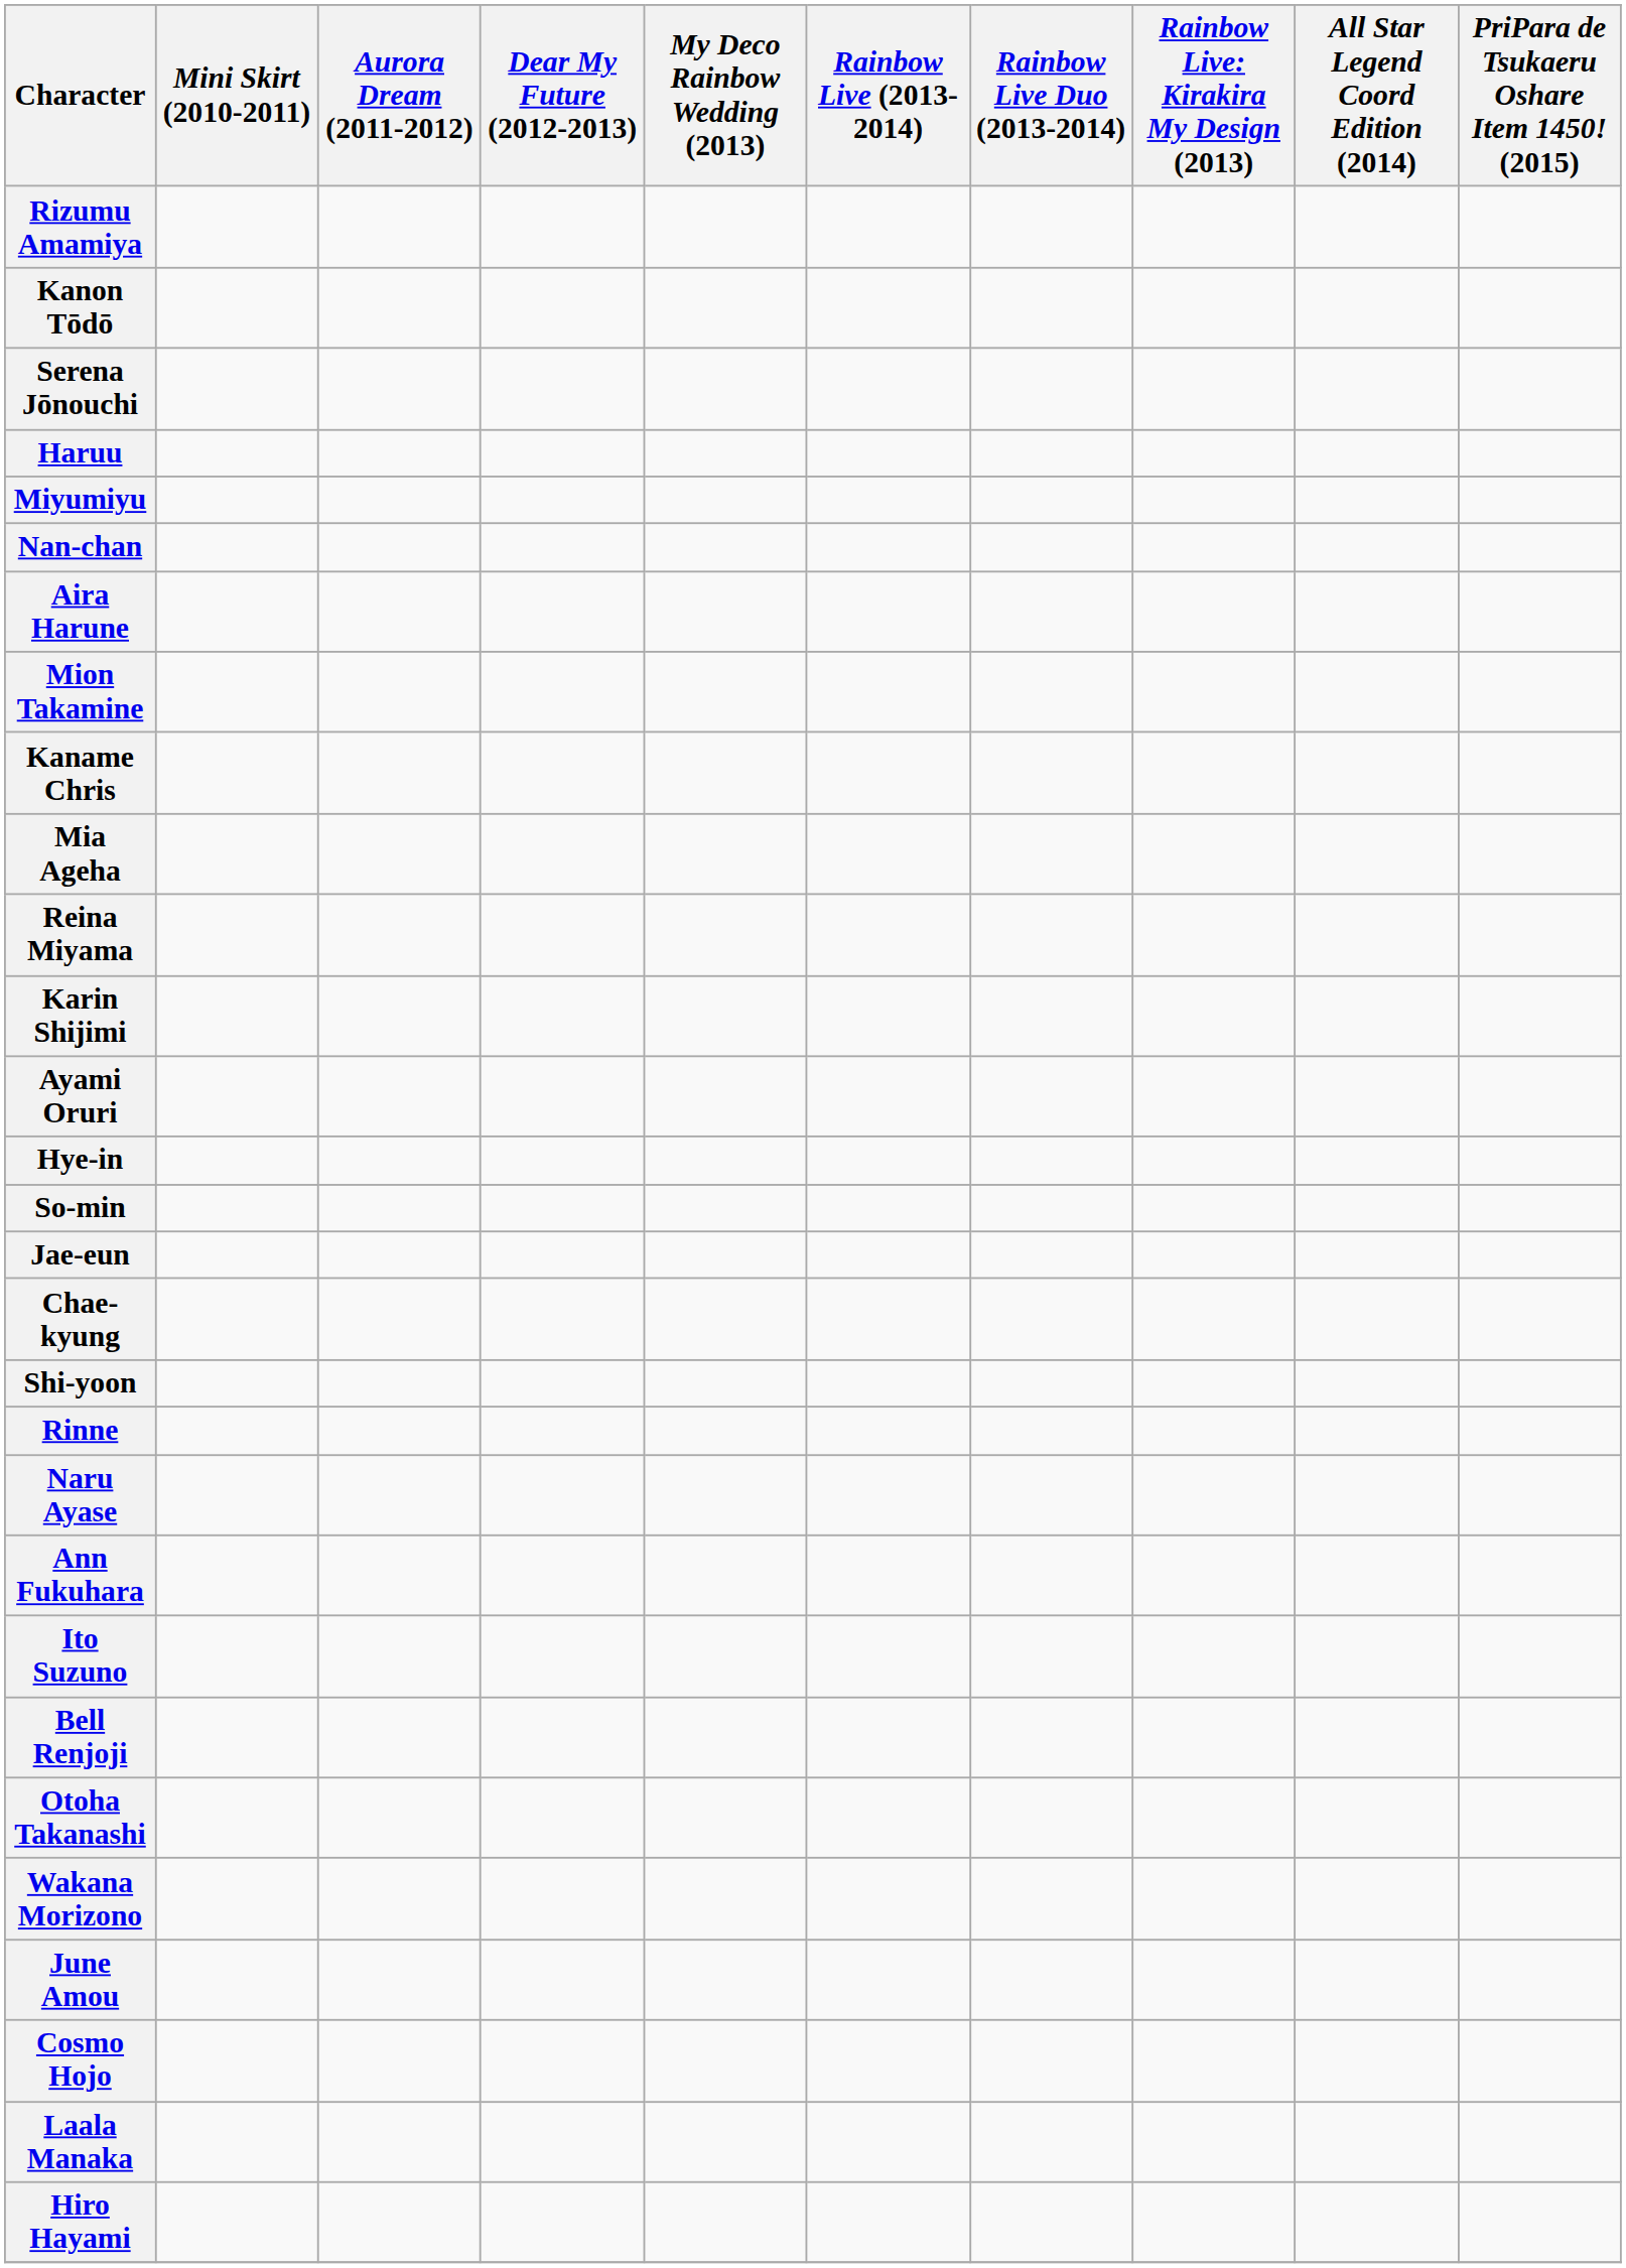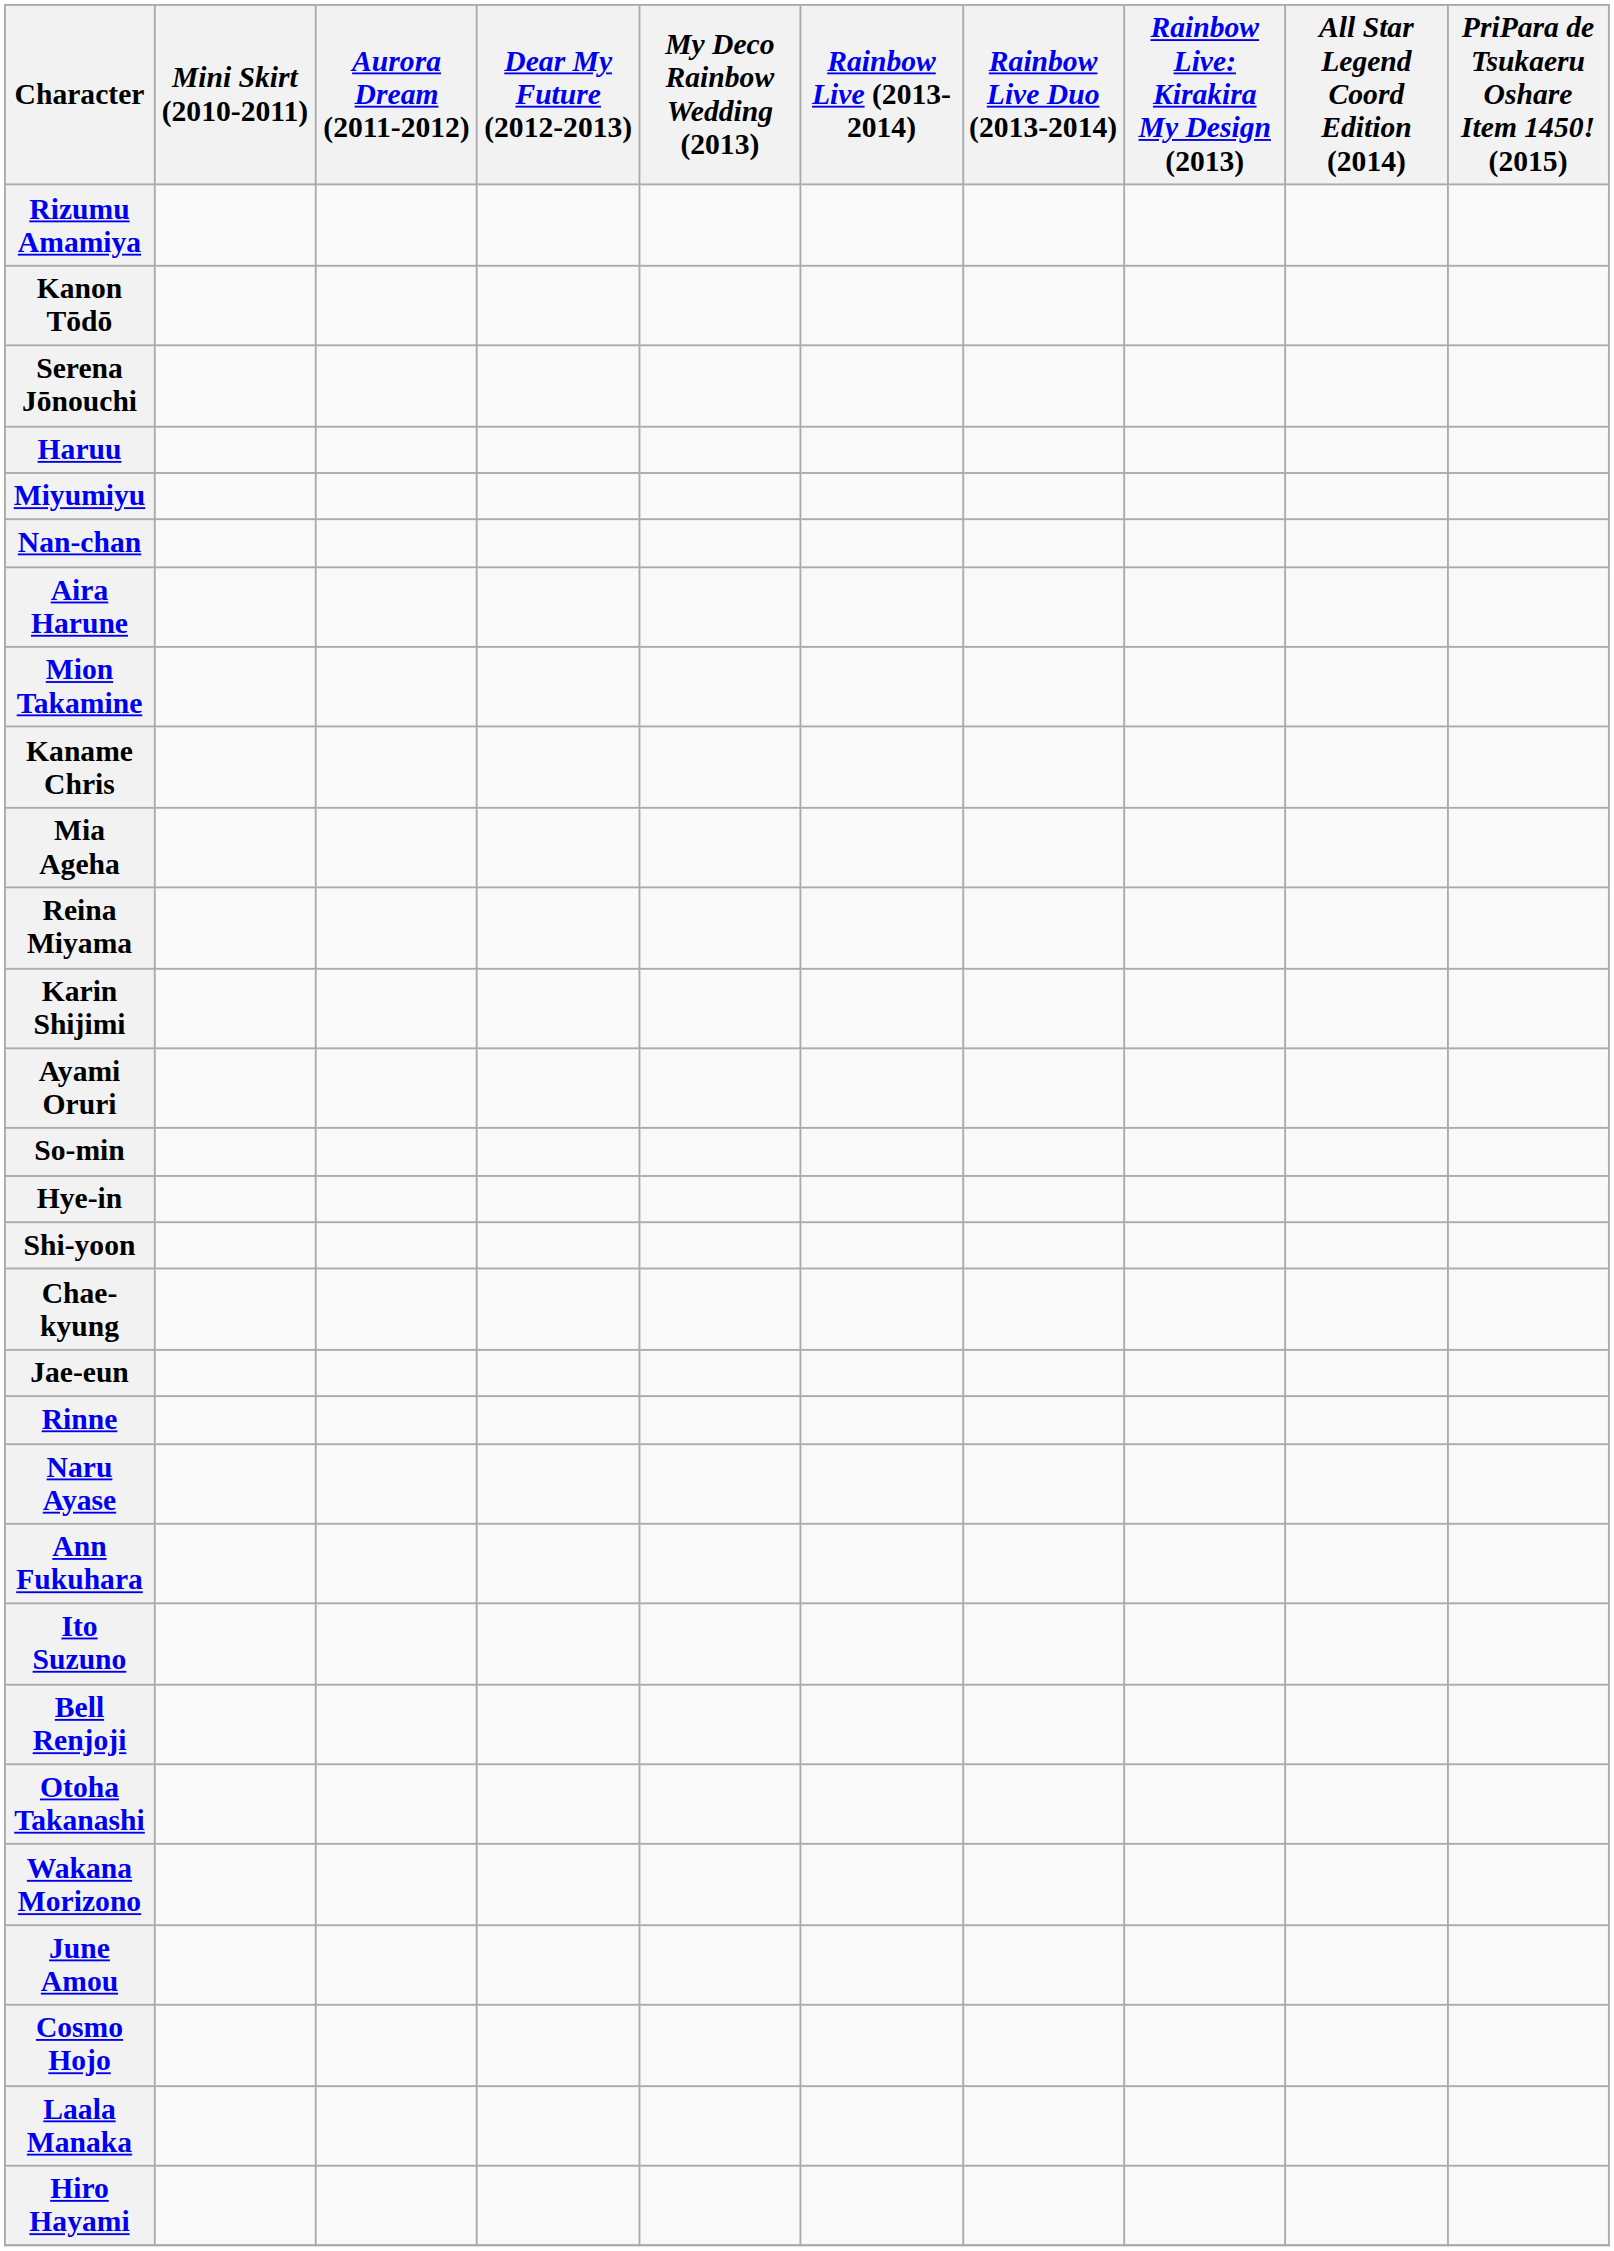 <table class="wikitable plainrowheaders sortable">
 <tr>
 <th scope="col">Character</th>
 <th scope="col" style="width: 5em;"><em>Mini Skirt</em> (2010-2011)</th>
 <th scope="col" style="width: 5em;"><em><a href='#'>Aurora Dream</a></em> (2011-2012)</th>
 <th scope="col" style="width: 5em;"><em><a href='#'>Dear My Future</a></em> (2012-2013)</th>
 <th scope="col" style="width: 5em;"><em>My Deco Rainbow Wedding</em> (2013)</th>
 <th scope="col" style="width: 5em;"><em><a href='#'>Rainbow Live</a></em> (2013-2014)</th>
 <th scope="col" style="width: 5em;"><em><a href='#'>Rainbow Live Duo</a></em> (2013-2014)</th>
 <th scope="col" style="width: 5em;"><em><a href='#'>Rainbow Live: Kirakira My Design</a></em> (2013)</th>
 <th scope="col" style="width: 5em;"><em>All Star Legend Coord Edition</em> (2014)</th>
 <th scope="col" style="width: 5em;"><em>PriPara de Tsukaeru Oshare Item 1450!</em> (2015)</th>
 </tr>
 <tr style="text-align:center;">
 <th scope="row"><a href='#'>Rizumu Amamiya</a></th>
 <td></td>
 <td></td>
 <td></td>
 <td></td>
 <td></td>
 <td></td>
 <td></td>
 <td></td>
 <td></td>
 </tr>
 <tr style="text-align:center;">
 <th scope="row">Kanon Tōdō</th>
 <td></td>
 <td></td>
 <td></td>
 <td></td>
 <td></td>
 <td></td>
 <td></td>
 <td></td>
 <td></td>
 </tr>
 <tr style="text-align:center;">
 <th scope="row">Serena Jōnouchi</th>
 <td></td>
 <td></td>
 <td></td>
 <td></td>
 <td></td>
 <td></td>
 <td></td>
 <td></td>
 <td></td>
 </tr>
 <tr style="text-align:center;">
 <th scope="row"><a href='#'>Haruu</a></th>
 <td></td>
 <td></td>
 <td></td>
 <td></td>
 <td></td>
 <td></td>
 <td></td>
 <td></td>
 <td></td>
 </tr>
 <tr style="text-align:center;">
 <th scope="row"><a href='#'>Miyumiyu</a></th>
 <td></td>
 <td></td>
 <td></td>
 <td></td>
 <td></td>
 <td></td>
 <td></td>
 <td></td>
 <td></td>
 </tr>
 <tr style="text-align:center;">
 <th scope="row"><a href='#'>Nan-chan</a></th>
 <td></td>
 <td></td>
 <td></td>
 <td></td>
 <td></td>
 <td></td>
 <td></td>
 <td></td>
 <td></td>
 </tr>
 <tr style="text-align:center;">
 <th scope="row"><a href='#'>Aira Harune</a></th>
 <td></td>
 <td></td>
 <td></td>
 <td></td>
 <td></td>
 <td></td>
 <td></td>
 <td></td>
 <td></td>
 </tr>
 <tr style="text-align:center;">
 <th scope="row"><a href='#'>Mion Takamine</a></th>
 <td></td>
 <td></td>
 <td></td>
 <td></td>
 <td></td>
 <td></td>
 <td></td>
 <td></td>
 <td></td>
 </tr>
 <tr style="text-align:center;">
 <th scope="row">Kaname Chris</th>
 <td></td>
 <td></td>
 <td></td>
 <td></td>
 <td></td>
 <td></td>
 <td></td>
 <td></td>
 <td></td>
 </tr>
 <tr style="text-align:center;">
 <th scope="row">Mia Ageha</th>
 <td></td>
 <td></td>
 <td></td>
 <td></td>
 <td></td>
 <td></td>
 <td></td>
 <td></td>
 <td></td>
 </tr>
 <tr style="text-align:center;">
 <th scope="row">Reina Miyama</th>
 <td></td>
 <td></td>
 <td></td>
 <td></td>
 <td></td>
 <td></td>
 <td></td>
 <td></td>
 <td></td>
 </tr>
 <tr style="text-align:center;">
 <th scope="row">Karin Shijimi</th>
 <td></td>
 <td></td>
 <td></td>
 <td></td>
 <td></td>
 <td></td>
 <td></td>
 <td></td>
 <td></td>
 </tr>
 <tr style="text-align:center;">
 <th scope="row">Ayami Oruri</th>
 <td></td>
 <td></td>
 <td></td>
 <td></td>
 <td></td>
 <td></td>
 <td></td>
 <td></td>
 <td></td>
 </tr>
 <tr style="text-align:center;">
+<th scope="row">So-min</th>
+<td></td>
+<td></td>
+<td></td>
+<td></td>
+<td></td>
+<td></td>
+<td></td>
+<td></td>
+<td></td>
+</tr>
+<tr style="text-align:center;">
 <th scope="row">Hye-in</th>
 <td></td>
 <td></td>
 <td></td>
 <td></td>
 <td></td>
 <td></td>
 <td></td>
 <td></td>
 <td></td>
 </tr>
 <tr style="text-align:center;">
-<th scope="row">So-min</th>
-<td></td>
-<td></td>
-<td></td>
-<td></td>
-<td></td>
-<td></td>
-<td></td>
-<td></td>
-<td></td>
-</tr>
-<tr style="text-align:center;">
-<th scope="row">Jae-eun</th>
+<th scope="row">Shi-yoon</th>
 <td></td>
 <td></td>
 <td></td>
 <td></td>
 <td></td>
 <td></td>
 <td></td>
 <td></td>
 <td></td>
 </tr>
 <tr style="text-align:center;">
 <th scope="row">Chae-kyung</th>
 <td></td>
 <td></td>
 <td></td>
 <td></td>
 <td></td>
 <td></td>
 <td></td>
 <td></td>
 <td></td>
 </tr>
 <tr style="text-align:center;">
-<th scope="row">Shi-yoon</th>
+<th scope="row">Jae-eun</th>
 <td></td>
 <td></td>
 <td></td>
 <td></td>
 <td></td>
 <td></td>
 <td></td>
 <td></td>
 <td></td>
 </tr>
 <tr style="text-align:center;">
 <th scope="row"><a href='#'>Rinne</a></th>
 <td></td>
 <td></td>
 <td></td>
 <td></td>
 <td></td>
 <td></td>
 <td></td>
 <td></td>
 <td></td>
 </tr>
 <tr style="text-align:center;">
 <th scope="row"><a href='#'>Naru Ayase</a></th>
 <td></td>
 <td></td>
 <td></td>
 <td></td>
 <td></td>
 <td></td>
 <td></td>
 <td></td>
 <td></td>
 </tr>
 <tr style="text-align:center;">
 <th scope="row"><a href='#'>Ann Fukuhara</a></th>
 <td></td>
 <td></td>
 <td></td>
 <td></td>
 <td></td>
 <td></td>
 <td></td>
 <td></td>
 <td></td>
 </tr>
 <tr style="text-align:center;">
 <th scope="row"><a href='#'>Ito Suzuno</a></th>
 <td></td>
 <td></td>
 <td></td>
 <td></td>
 <td></td>
 <td></td>
 <td></td>
 <td></td>
 <td></td>
 </tr>
 <tr style="text-align:center;">
 <th scope="row"><a href='#'>Bell Renjoji</a></th>
 <td></td>
 <td></td>
 <td></td>
 <td></td>
 <td></td>
 <td></td>
 <td></td>
 <td></td>
 <td></td>
 </tr>
 <tr style="text-align:center;">
 <th scope="row"><a href='#'>Otoha Takanashi</a></th>
 <td></td>
 <td></td>
 <td></td>
 <td></td>
 <td></td>
 <td></td>
 <td></td>
 <td></td>
 <td></td>
 </tr>
 <tr style="text-align:center;">
 <th scope="row"><a href='#'>Wakana Morizono</a></th>
 <td></td>
 <td></td>
 <td></td>
 <td></td>
 <td></td>
 <td></td>
 <td></td>
 <td></td>
 <td></td>
 </tr>
 <tr style="text-align:center;">
 <th scope="row"><a href='#'>June Amou</a></th>
 <td></td>
 <td></td>
 <td></td>
 <td></td>
 <td></td>
 <td></td>
 <td></td>
 <td></td>
 <td></td>
 </tr>
 <tr style="text-align:center;">
 <th scope="row"><a href='#'>Cosmo Hojo</a></th>
 <td></td>
 <td></td>
 <td></td>
 <td></td>
 <td></td>
 <td></td>
 <td></td>
 <td></td>
 <td></td>
 </tr>
 <tr style="text-align:center;">
 <th scope="row"><a href='#'>Laala Manaka</a></th>
 <td></td>
 <td></td>
 <td></td>
 <td></td>
 <td></td>
 <td></td>
 <td></td>
 <td></td>
 <td></td>
 </tr>
 <tr style="text-align:center;">
 <th scope="row"><a href='#'>Hiro Hayami</a></th>
 <td></td>
 <td></td>
 <td></td>
 <td></td>
 <td></td>
 <td></td>
 <td></td>
 <td></td>
 <td></td>
 </tr>
 <tr style="text-align:center;">
 </tr>
 </table>
